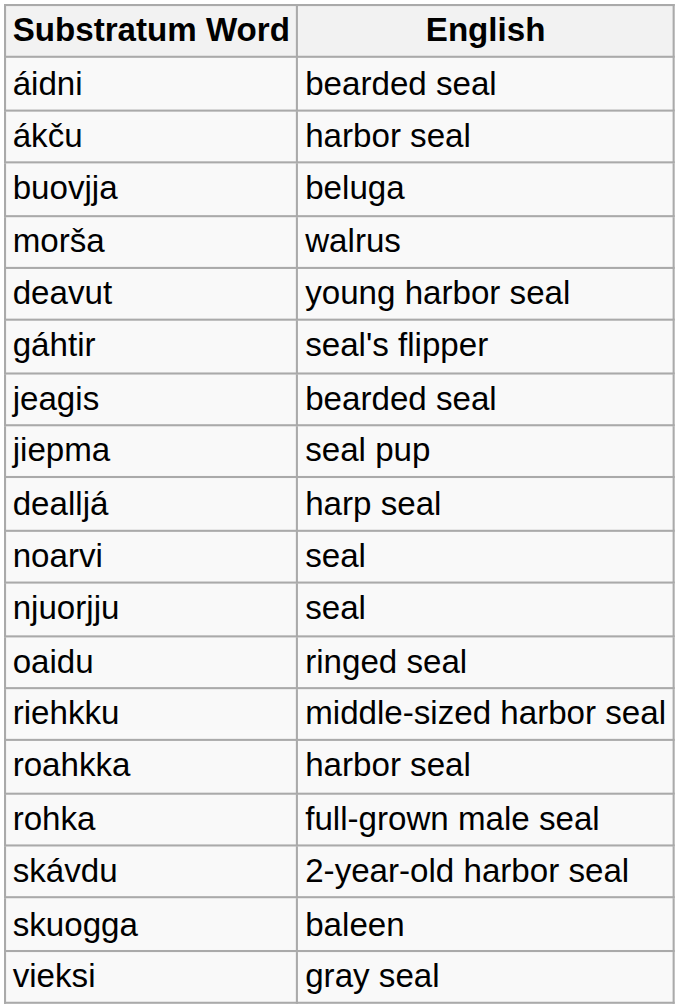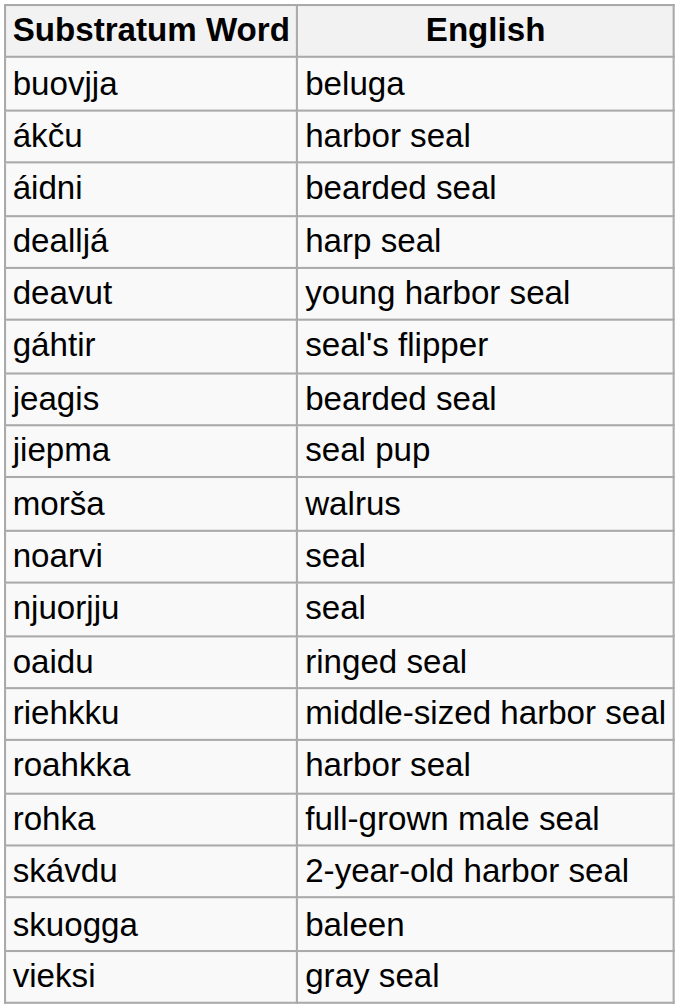 <table class="wikitable">
 <tr>
 <th>Substratum Word</th>
 <th>English</th>
 </tr>
 <tr>
-<td>áidni</td>
-<td>bearded seal</td>
+<td>buovjja</td>
+<td>beluga</td>
 </tr>
 <tr>
 <td>ákču</td>
 <td>harbor seal</td>
 </tr>
 <tr>
-<td>buovjja</td>
-<td>beluga</td>
+<td>áidni</td>
+<td>bearded seal</td>
 </tr>
 <tr>
-<td>morša</td>
-<td>walrus</td>
+<td>dealljá</td>
+<td>harp seal</td>
 </tr>
 <tr>
 <td>deavut</td>
 <td>young harbor seal</td>
 </tr>
 <tr>
 <td>gáhtir</td>
 <td>seal's flipper</td>
 </tr>
 <tr>
 <td>jeagis</td>
 <td>bearded seal</td>
 </tr>
 <tr>
 <td>jiepma</td>
 <td>seal pup</td>
 </tr>
 <tr>
-<td>dealljá</td>
-<td>harp seal</td>
+<td>morša</td>
+<td>walrus</td>
 </tr>
 <tr>
 <td>noarvi</td>
 <td>seal</td>
 </tr>
 <tr>
 <td>njuorjju</td>
 <td>seal</td>
 </tr>
 <tr>
 <td>oaidu</td>
 <td>ringed seal</td>
 </tr>
 <tr>
 <td>riehkku</td>
 <td>middle-sized harbor seal</td>
 </tr>
 <tr>
 <td>roahkka</td>
 <td>harbor seal</td>
 </tr>
 <tr>
 <td>rohka</td>
 <td>full-grown male seal</td>
 </tr>
 <tr>
 <td>skávdu</td>
 <td>2-year-old harbor seal</td>
 </tr>
 <tr>
 <td>skuogga</td>
 <td>baleen</td>
 </tr>
 <tr>
 <td>vieksi</td>
 <td>gray seal</td>
 </tr>
 </table>
